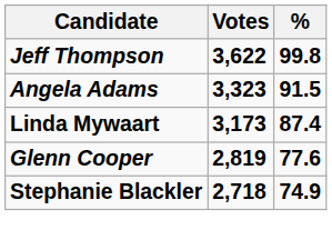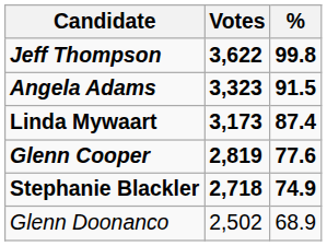 <table class="wikitable">
 <tr>
 <th>Candidate</th>
 <th>Votes</th>
 <th>%</th>
 </tr>
 <tr>
 <td><strong><em>Jeff Thompson</em></strong></td>
 <td><strong>3,622</strong></td>
 <td><strong>99.8</strong></td>
 </tr>
 <tr>
 <td><strong><em>Angela Adams</em></strong></td>
 <td><strong>3,323</strong></td>
 <td><strong>91.5</strong></td>
 </tr>
 <tr>
 <td><strong>Linda Mywaart</strong></td>
 <td><strong>3,173</strong></td>
 <td><strong>87.4</strong></td>
 </tr>
 <tr>
 <td><strong><em>Glenn Cooper</em></strong></td>
 <td><strong>2,819</strong></td>
 <td><strong>77.6</strong></td>
 </tr>
 <tr>
 <td><strong>Stephanie Blackler</strong></td>
 <td><strong>2,718</strong></td>
 <td><strong>74.9</strong></td>
 </tr>
+<tr>
+<td><em>Glenn Doonanco</em></td>
+<td>2,502</td>
+<td>68.9</td>
+</tr>
 </table>
